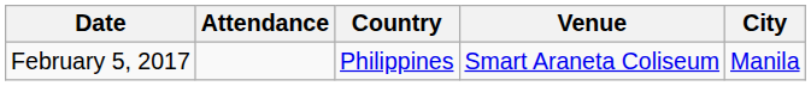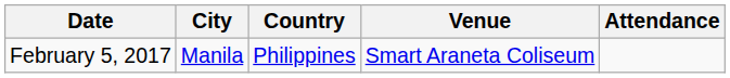 <table class="wikitable" style="text-align:center;">
 <tr>
 <th>Date</th>
-<th>Attendance</th>
+<th>City</th>
 <th>Country</th>
 <th>Venue</th>
-<th>City</th>
+<th>Attendance</th>
 </tr>
 <tr>
 <td>February 5, 2017</td>
-<td></td>
+<td><a href='#'>Manila</a></td>
 <td><a href='#'>Philippines</a></td>
 <td><a href='#'>Smart Araneta Coliseum</a></td>
-<td><a href='#'>Manila</a></td>
+<td></td>
 </tr>
 </table>
